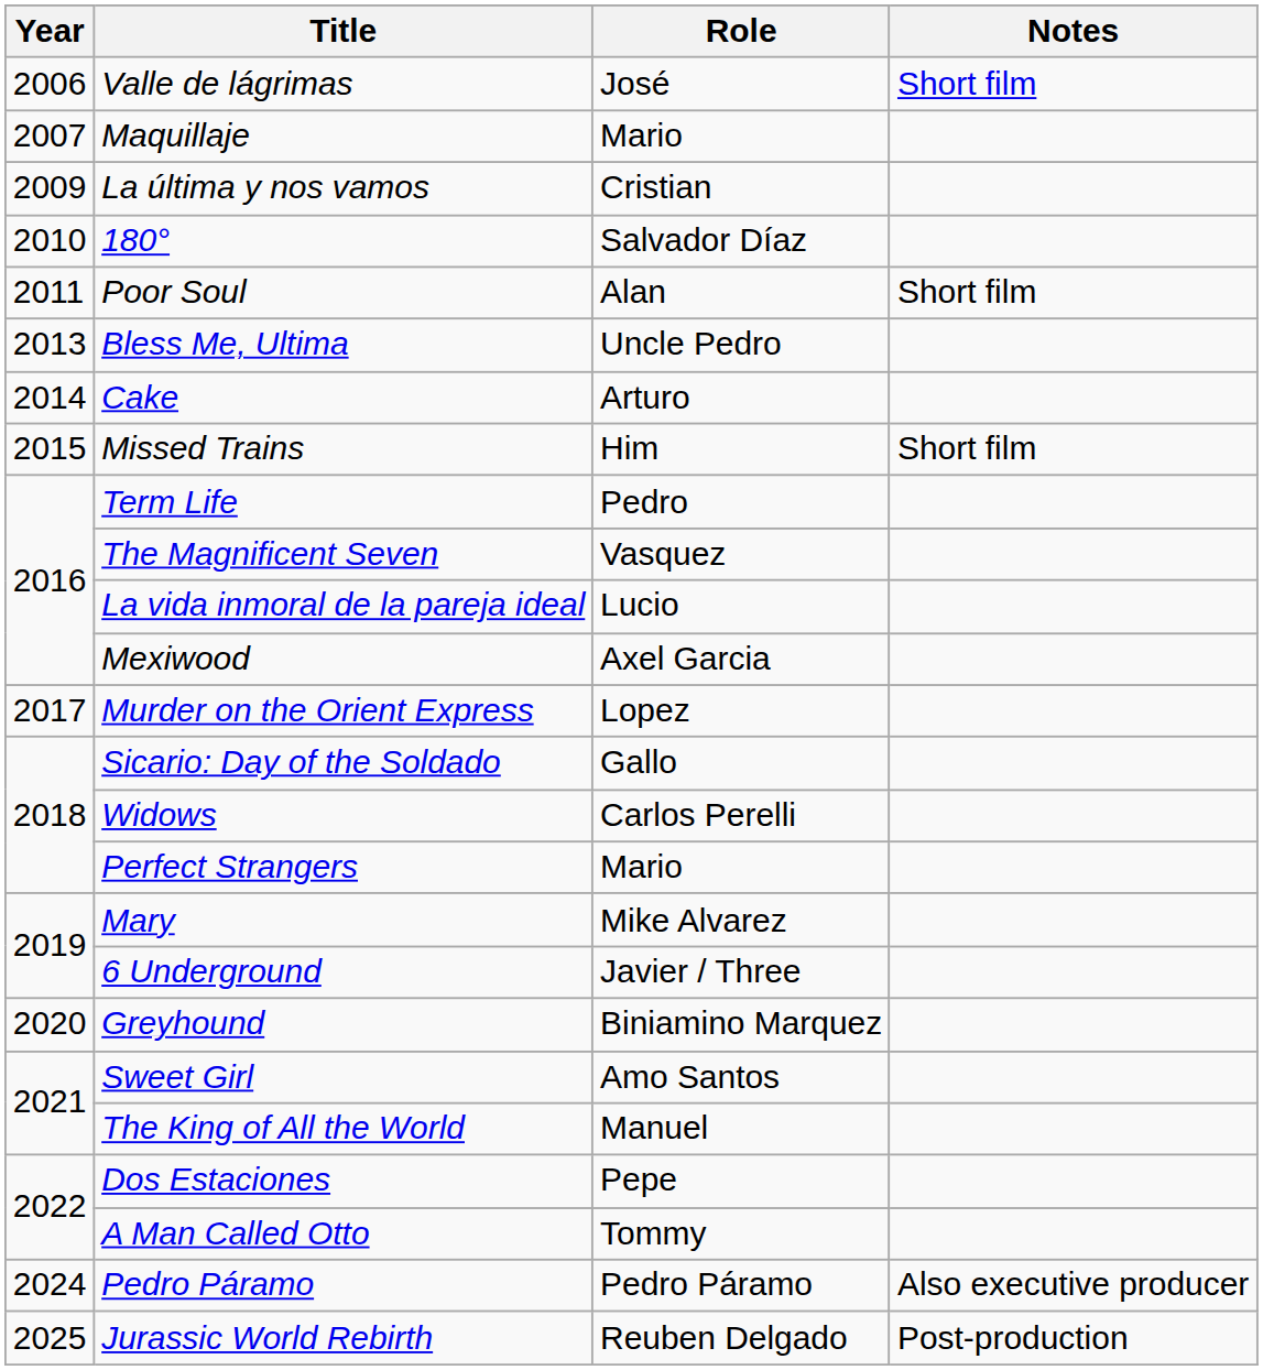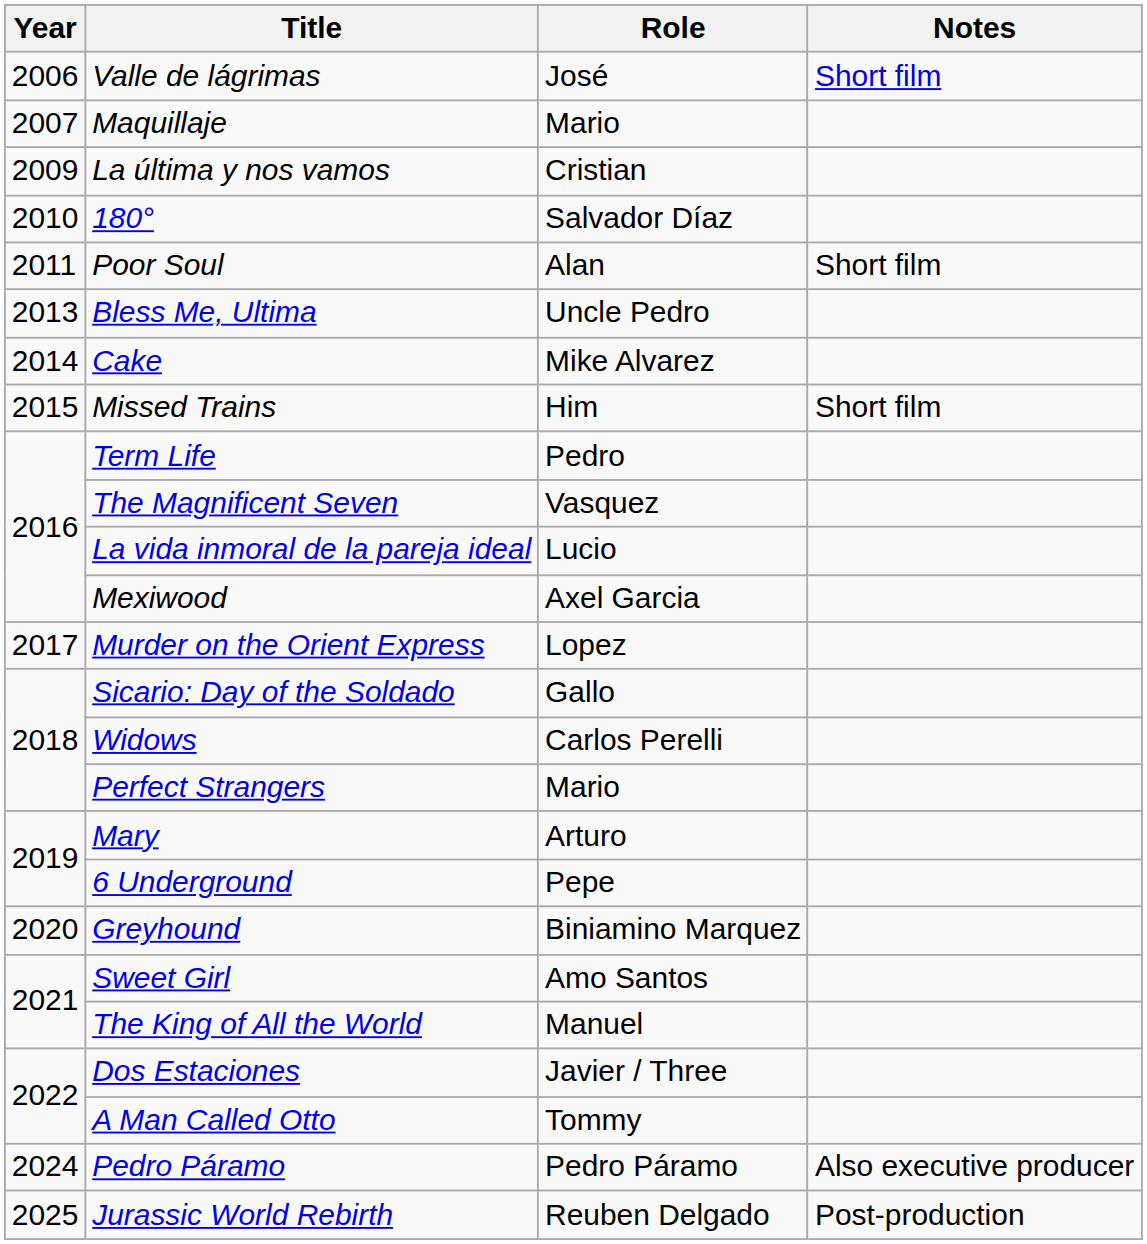 <table class="wikitable unsortable">
 <tr>
 <th>Year</th>
 <th>Title</th>
 <th>Role</th>
 <th>Notes</th>
 </tr>
 <tr>
 <td>2006</td>
 <td><em>Valle de lágrimas</em></td>
 <td>José</td>
 <td><a href='#'>Short film</a></td>
 </tr>
 <tr>
 <td>2007</td>
 <td><em>Maquillaje</em></td>
 <td>Mario</td>
 <td></td>
 </tr>
 <tr>
 <td>2009</td>
 <td><em>La última y nos vamos</em></td>
 <td>Cristian</td>
 <td></td>
 </tr>
 <tr>
 <td>2010</td>
 <td><em><a href='#'>180°</a></em></td>
 <td>Salvador Díaz</td>
 <td></td>
 </tr>
 <tr>
 <td>2011</td>
 <td><em>Poor Soul</em></td>
 <td>Alan</td>
 <td>Short film</td>
 </tr>
 <tr>
 <td>2013</td>
 <td><em><a href='#'>Bless Me, Ultima</a></em></td>
 <td>Uncle Pedro</td>
 <td></td>
 </tr>
 <tr>
 <td>2014</td>
 <td><em><a href='#'>Cake</a></em></td>
-<td>Arturo</td>
+<td>Mike Alvarez</td>
 <td></td>
 </tr>
 <tr>
 <td>2015</td>
 <td><em>Missed Trains</em></td>
 <td>Him</td>
 <td>Short film</td>
 </tr>
 <tr>
 <td rowspan="4">2016</td>
 <td><em><a href='#'>Term Life</a></em></td>
 <td>Pedro</td>
 <td></td>
 </tr>
 <tr>
 <td><em><a href='#'>The Magnificent Seven</a></em></td>
 <td>Vasquez</td>
 <td></td>
 </tr>
 <tr>
 <td><em><a href='#'>La vida inmoral de la pareja ideal</a></em></td>
 <td>Lucio</td>
 <td></td>
 </tr>
 <tr>
 <td><em>Mexiwood</em></td>
 <td>Axel Garcia</td>
 <td></td>
 </tr>
 <tr>
 <td>2017</td>
 <td><em><a href='#'>Murder on the Orient Express</a></em></td>
 <td>Lopez</td>
 <td></td>
 </tr>
 <tr>
 <td rowspan="3">2018</td>
 <td><em><a href='#'>Sicario: Day of the Soldado</a></em></td>
 <td>Gallo</td>
 <td></td>
 </tr>
 <tr>
 <td><em><a href='#'>Widows</a></em></td>
 <td>Carlos Perelli</td>
 <td></td>
 </tr>
 <tr>
 <td><em><a href='#'>Perfect Strangers</a></em></td>
 <td>Mario</td>
 <td></td>
 </tr>
 <tr>
 <td rowspan="2">2019</td>
 <td><em><a href='#'>Mary</a></em></td>
-<td>Mike Alvarez</td>
+<td>Arturo</td>
 <td></td>
 </tr>
 <tr>
 <td><em><a href='#'>6 Underground</a></em></td>
-<td>Javier / Three</td>
+<td>Pepe</td>
 <td></td>
 </tr>
 <tr>
 <td>2020</td>
 <td><em><a href='#'>Greyhound</a></em></td>
 <td>Biniamino Marquez</td>
 <td></td>
 </tr>
 <tr>
 <td rowspan="2">2021</td>
 <td><em><a href='#'>Sweet Girl</a></em></td>
 <td>Amo Santos</td>
 <td></td>
 </tr>
 <tr>
 <td><em><a href='#'>The King of All the World</a></em></td>
 <td>Manuel</td>
 <td></td>
 </tr>
 <tr>
 <td rowspan="2">2022</td>
 <td><em><a href='#'>Dos Estaciones</a></em></td>
-<td>Pepe</td>
+<td>Javier / Three</td>
 <td></td>
 </tr>
 <tr>
 <td><em><a href='#'>A Man Called Otto</a></em></td>
 <td>Tommy</td>
 <td></td>
 </tr>
 <tr>
 <td>2024</td>
 <td><em><a href='#'>Pedro Páramo</a></em></td>
 <td>Pedro Páramo</td>
 <td>Also executive producer</td>
 </tr>
 <tr>
 <td>2025</td>
 <td><em><a href='#'>Jurassic World Rebirth</a></em></td>
 <td>Reuben Delgado</td>
 <td>Post-production</td>
 </tr>
 </table>
